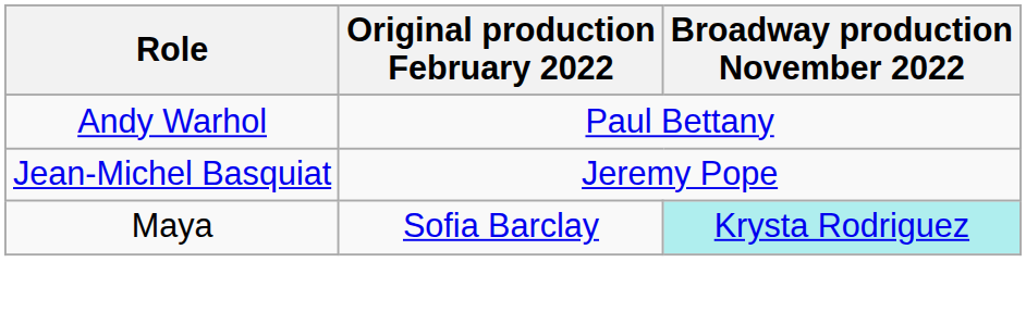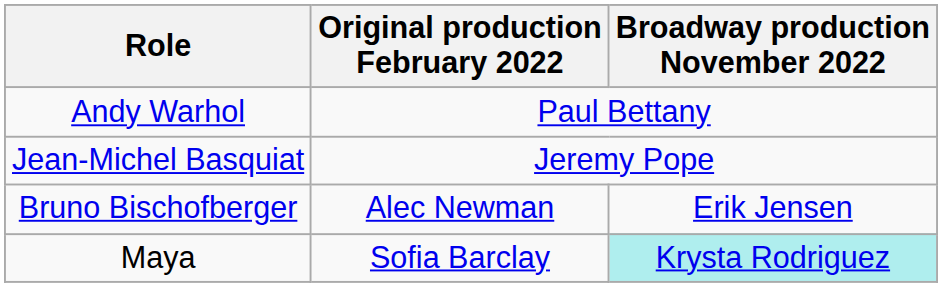 <table class="wikitable">
 <tr>
 <th>Role</th>
 <th>Original production<br>February 2022</th>
 <th>Broadway production<br>November 2022</th>
 </tr>
 <tr>
 <td align="center"><a href='#'>Andy Warhol</a></td>
 <td align="center", colspan=2><a href='#'>Paul Bettany</a></td>
 </tr>
 <tr>
 <td align="center"><a href='#'>Jean-Michel Basquiat</a></td>
 <td align="center", colspan=2><a href='#'>Jeremy Pope</a></td>
 </tr>
 <tr>
+<td align="center"><a href='#'>Bruno Bischofberger</a></td>
+<td align="center"><a href='#'>Alec Newman</a></td>
+<td align="center"><a href='#'>Erik Jensen</a></td>
+</tr>
+<tr>
 <td align="center">Maya</td>
 <td align="center"><a href='#'>Sofia Barclay</a></td>
 <td align="center" style="background: paleturquoise;"><a href='#'>Krysta Rodriguez</a></td>
 </tr>
 </table>
